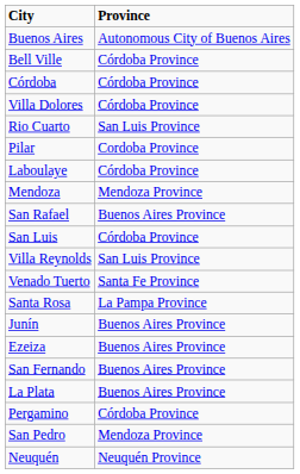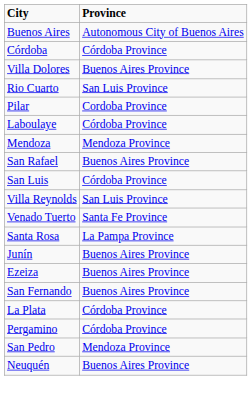 <table class="wikitable">
 <tr>
 <td><strong>City</strong></td>
 <td><strong>Province</strong></td>
 </tr>
 <tr>
 <td><a href='#'>Buenos Aires</a></td>
 <td><a href='#'>Autonomous City of Buenos Aires</a></td>
 </tr>
 <tr>
-<td><a href='#'>Bell Ville</a></td>
-<td><a href='#'>Córdoba Province</a></td>
-</tr>
-<tr>
 <td><a href='#'>Córdoba</a></td>
 <td><a href='#'>Córdoba Province</a></td>
 </tr>
 <tr>
 <td><a href='#'>Villa Dolores</a></td>
-<td><a href='#'>Córdoba Province</a></td>
+<td><a href='#'>Buenos Aires Province</a></td>
 </tr>
 <tr>
 <td><a href='#'>Rio Cuarto</a></td>
 <td><a href='#'>San Luis Province</a></td>
 </tr>
 <tr>
 <td><a href='#'>Pilar</a></td>
 <td><a href='#'>Cordoba Province</a></td>
 </tr>
 <tr>
 <td><a href='#'>Laboulaye</a></td>
 <td><a href='#'>Córdoba Province</a></td>
 </tr>
 <tr>
 <td><a href='#'>Mendoza</a></td>
 <td><a href='#'>Mendoza Province</a></td>
 </tr>
 <tr>
 <td><a href='#'>San Rafael</a></td>
 <td><a href='#'>Buenos Aires Province</a></td>
 </tr>
 <tr>
 <td><a href='#'>San Luis</a></td>
 <td><a href='#'>Córdoba Province</a></td>
 </tr>
 <tr>
 <td><a href='#'>Villa Reynolds</a></td>
 <td><a href='#'>San Luis Province</a></td>
 </tr>
 <tr>
 <td><a href='#'>Venado Tuerto</a></td>
 <td><a href='#'>Santa Fe Province</a></td>
 </tr>
 <tr>
 <td><a href='#'>Santa Rosa</a></td>
 <td><a href='#'>La Pampa Province</a></td>
 </tr>
 <tr>
 <td><a href='#'>Junín</a></td>
 <td><a href='#'>Buenos Aires Province</a></td>
 </tr>
 <tr>
 <td><a href='#'>Ezeiza</a></td>
 <td><a href='#'>Buenos Aires Province</a></td>
 </tr>
 <tr>
 <td><a href='#'>San Fernando</a></td>
 <td><a href='#'>Buenos Aires Province</a></td>
 </tr>
 <tr>
 <td><a href='#'>La Plata</a></td>
-<td><a href='#'>Buenos Aires Province</a></td>
+<td><a href='#'>Córdoba Province</a></td>
 </tr>
 <tr>
 <td><a href='#'>Pergamino</a></td>
 <td><a href='#'>Córdoba Province</a></td>
 </tr>
 <tr>
 <td><a href='#'>San Pedro</a></td>
 <td><a href='#'>Mendoza Province</a></td>
 </tr>
 <tr>
 <td><a href='#'>Neuquén</a></td>
-<td><a href='#'>Neuquén Province</a></td>
+<td><a href='#'>Buenos Aires Province</a></td>
 </tr>
 </table>
